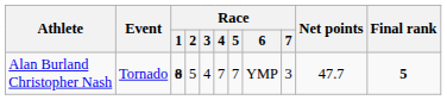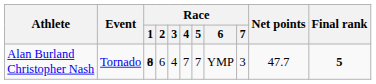 <table class="wikitable" style="font-size:90%">
 <tr>
 <th rowspan=2>Athlete</th>
 <th rowspan=2>Event</th>
 <th colspan=7>Race</th>
 <th rowspan=2>Net points</th>
 <th rowspan=2>Final rank</th>
 </tr>
 <tr style="font-size:95%">
 <th>1</th>
 <th>2</th>
 <th>3</th>
 <th>4</th>
 <th>5</th>
 <th>6</th>
 <th>7</th>
 </tr>
 <tr align=center>
 <td align=left><a href='#'>Alan Burland</a> <br> <a href='#'>Christopher Nash</a></td>
 <td align=left><a href='#'>Tornado</a></td>
 <td><strong><s>8</s></strong></td>
-<td>5</td>
+<td>6</td>
 <td>4</td>
 <td>7</td>
 <td>7</td>
 <td>YMP</td>
 <td>3</td>
 <td>47.7</td>
 <td><strong>5</strong></td>
 </tr>
 </table>
